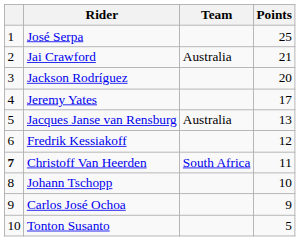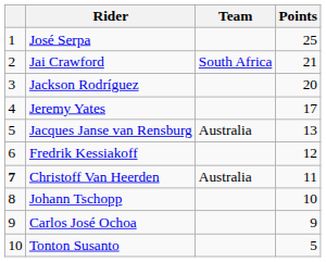 <table class=wikitable>
 <tr>
 <th></th>
 <th>Rider</th>
 <th>Team</th>
 <th>Points</th>
 </tr>
 <tr>
 <td>1</td>
 <td> <a href='#'>José Serpa</a> </td>
 <td></td>
 <td align=right>25</td>
 </tr>
 <tr>
 <td>2</td>
 <td> <a href='#'>Jai Crawford</a></td>
-<td>Australia</td>
+<td><a href='#'>South Africa</a></td>
 <td align=right>21</td>
 </tr>
 <tr>
 <td>3</td>
 <td> <a href='#'>Jackson Rodríguez</a></td>
 <td></td>
 <td align=right>20</td>
 </tr>
 <tr>
 <td>4</td>
 <td> <a href='#'>Jeremy Yates</a></td>
 <td></td>
 <td align=right>17</td>
 </tr>
 <tr>
 <td>5</td>
 <td> <a href='#'>Jacques Janse van Rensburg</a></td>
 <td>Australia</td>
 <td align=right>13</td>
 </tr>
 <tr>
 <td>6</td>
 <td> <a href='#'>Fredrik Kessiakoff</a></td>
 <td></td>
 <td align=right>12</td>
 </tr>
 <tr>
 <td><strong>7</strong></td>
 <td> <a href='#'>Christoff Van Heerden</a></td>
-<td><a href='#'>South Africa</a></td>
+<td>Australia</td>
 <td align=right>11</td>
 </tr>
 <tr>
 <td>8</td>
 <td> <a href='#'>Johann Tschopp</a></td>
 <td></td>
 <td align=right>10</td>
 </tr>
 <tr>
 <td>9</td>
 <td> <a href='#'>Carlos José Ochoa</a></td>
 <td></td>
 <td align=right>9</td>
 </tr>
 <tr>
 <td>10</td>
 <td> <a href='#'>Tonton Susanto</a></td>
 <td></td>
 <td align=right>5</td>
 </tr>
 </table>
